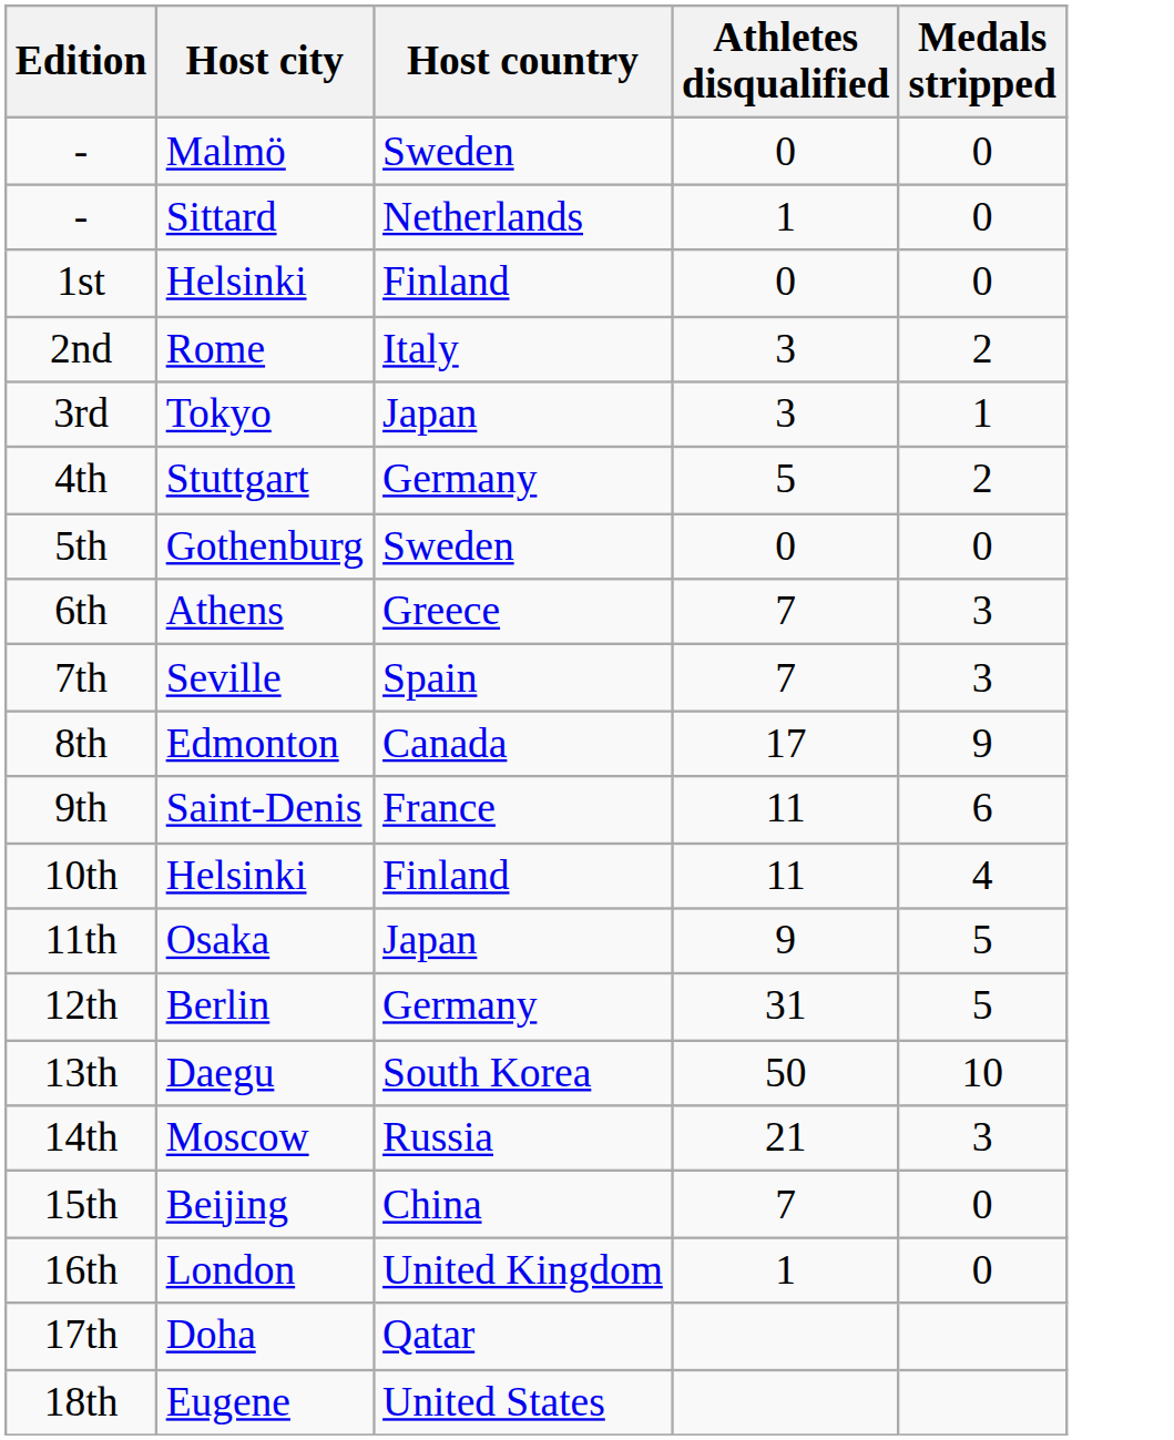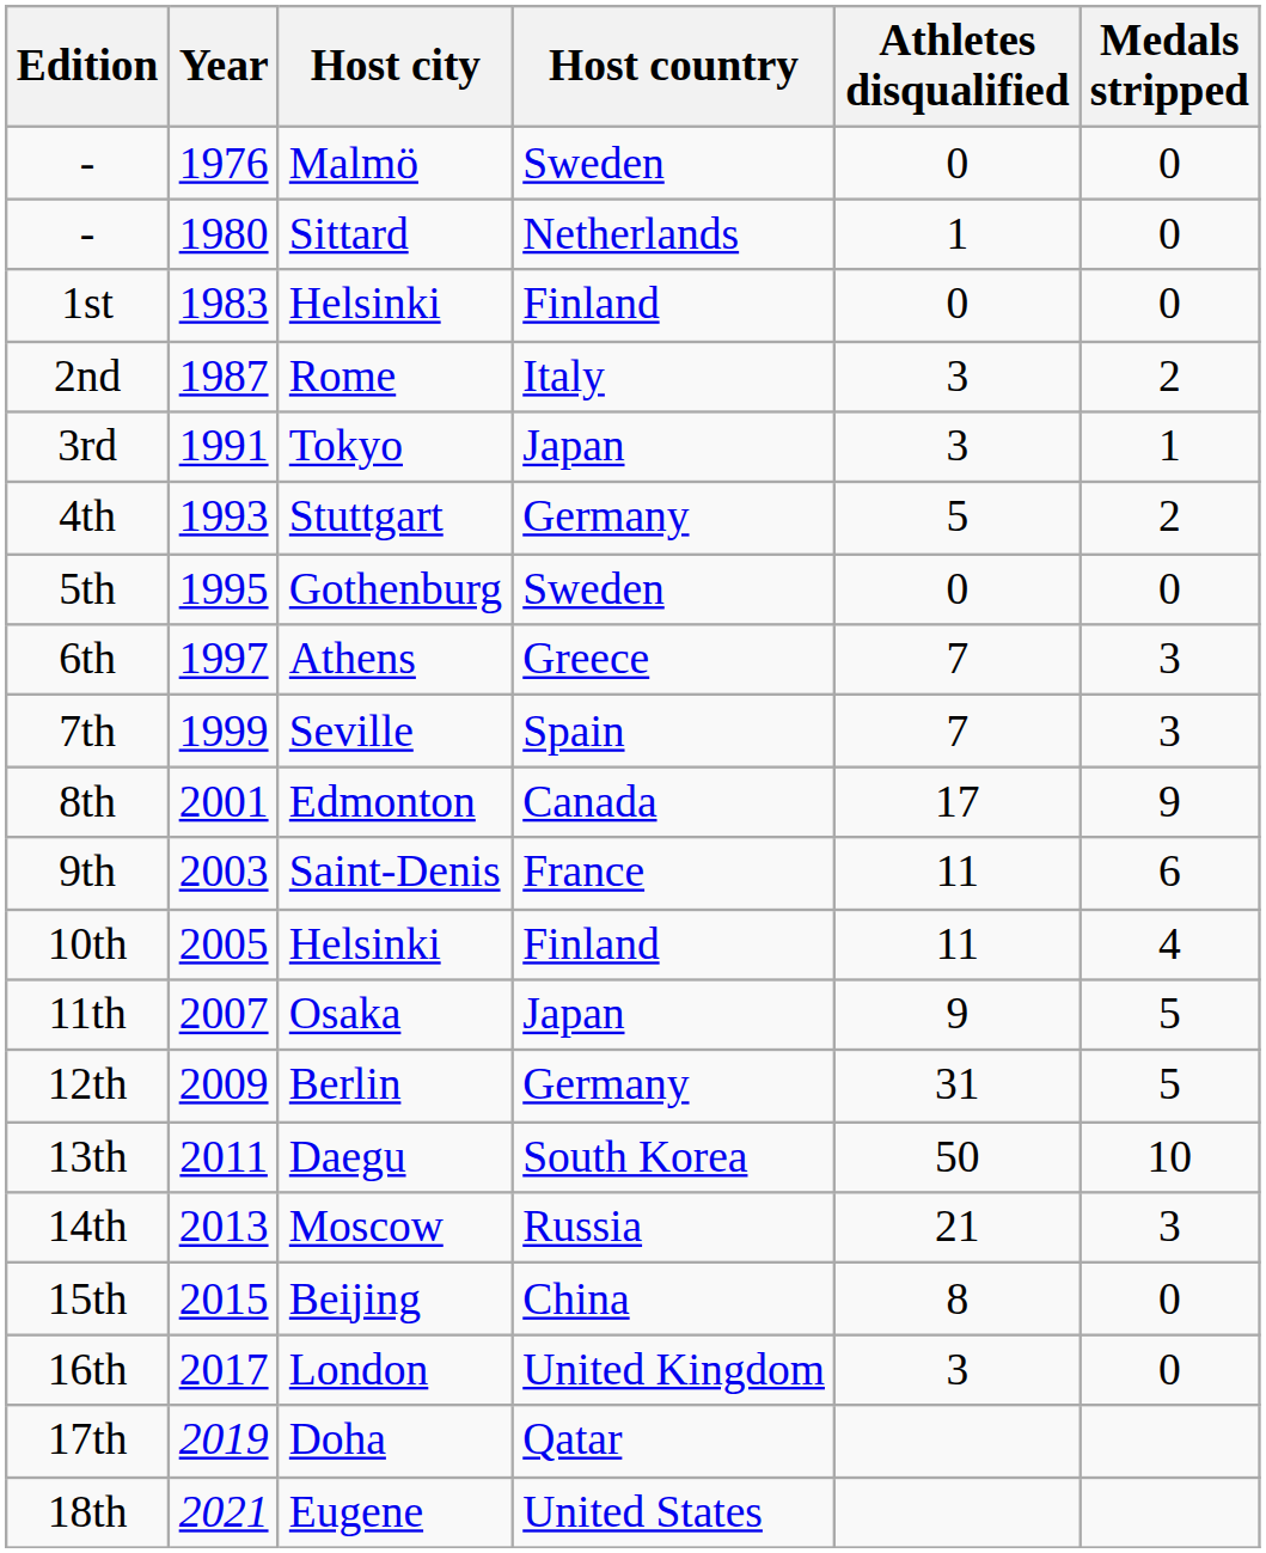 <table class="wikitable sortable" style="text-align:center;">
 <tr>
 <th>Edition</th>
+<th>Year</th>
 <th>Host city</th>
 <th>Host country</th>
 <th>Athletes<br>disqualified</th>
 <th>Medals<br>stripped</th>
 </tr>
 <tr>
 <td>-</td>
+<td><a href='#'>1976</a></td>
 <td align=left><a href='#'>Malmö</a></td>
 <td align=left><a href='#'>Sweden</a></td>
 <td>0</td>
 <td>0</td>
 </tr>
 <tr>
 <td>-</td>
+<td><a href='#'>1980</a></td>
 <td align=left><a href='#'>Sittard</a></td>
 <td align=left><a href='#'>Netherlands</a></td>
 <td>1</td>
 <td>0</td>
 </tr>
 <tr>
 <td>1st</td>
+<td><a href='#'>1983</a></td>
 <td align=left><a href='#'>Helsinki</a></td>
 <td align=left><a href='#'>Finland</a></td>
 <td>0</td>
 <td>0</td>
 </tr>
 <tr>
 <td>2nd</td>
+<td><a href='#'>1987</a></td>
 <td align=left><a href='#'>Rome</a></td>
 <td align=left><a href='#'>Italy</a></td>
 <td>3</td>
 <td>2</td>
 </tr>
 <tr>
 <td>3rd</td>
+<td><a href='#'>1991</a></td>
 <td align=left><a href='#'>Tokyo</a></td>
 <td align=left><a href='#'>Japan</a></td>
 <td>3</td>
 <td>1</td>
 </tr>
 <tr>
 <td>4th</td>
+<td><a href='#'>1993</a></td>
 <td align=left><a href='#'>Stuttgart</a></td>
 <td align=left><a href='#'>Germany</a></td>
 <td>5</td>
 <td>2</td>
 </tr>
 <tr>
 <td>5th</td>
+<td><a href='#'>1995</a></td>
 <td align=left><a href='#'>Gothenburg</a></td>
 <td align=left><a href='#'>Sweden</a></td>
 <td>0</td>
 <td>0</td>
 </tr>
 <tr>
 <td>6th</td>
+<td><a href='#'>1997</a></td>
 <td align=left><a href='#'>Athens</a></td>
 <td align=left><a href='#'>Greece</a></td>
 <td>7</td>
 <td>3</td>
 </tr>
 <tr>
 <td>7th</td>
+<td><a href='#'>1999</a></td>
 <td align=left><a href='#'>Seville</a></td>
 <td align=left><a href='#'>Spain</a></td>
 <td>7</td>
 <td>3</td>
 </tr>
 <tr>
 <td>8th</td>
+<td><a href='#'>2001</a></td>
 <td align=left><a href='#'>Edmonton</a></td>
 <td align=left><a href='#'>Canada</a></td>
 <td>17</td>
 <td>9</td>
 </tr>
 <tr>
 <td>9th</td>
+<td><a href='#'>2003</a></td>
 <td align=left><a href='#'>Saint-Denis</a></td>
 <td align=left><a href='#'>France</a></td>
 <td>11</td>
 <td>6</td>
 </tr>
 <tr>
 <td>10th</td>
+<td><a href='#'>2005</a></td>
 <td align=left><a href='#'>Helsinki</a></td>
 <td align=left><a href='#'>Finland</a></td>
 <td>11</td>
 <td>4</td>
 </tr>
 <tr>
 <td>11th</td>
+<td><a href='#'>2007</a></td>
 <td align=left><a href='#'>Osaka</a></td>
 <td align=left><a href='#'>Japan</a></td>
 <td>9</td>
 <td>5</td>
 </tr>
 <tr>
 <td>12th</td>
+<td><a href='#'>2009</a></td>
 <td align=left><a href='#'>Berlin</a></td>
 <td align=left><a href='#'>Germany</a></td>
 <td>31</td>
 <td>5</td>
 </tr>
 <tr>
 <td>13th</td>
+<td><a href='#'>2011</a></td>
 <td align=left><a href='#'>Daegu</a></td>
 <td align=left><a href='#'>South Korea</a></td>
 <td>50</td>
 <td>10</td>
 </tr>
 <tr>
 <td>14th</td>
+<td><a href='#'>2013</a></td>
 <td align=left><a href='#'>Moscow</a></td>
 <td align=left><a href='#'>Russia</a></td>
 <td>21</td>
 <td>3</td>
 </tr>
 <tr>
 <td>15th</td>
+<td><a href='#'>2015</a></td>
 <td align=left><a href='#'>Beijing</a></td>
 <td align=left><a href='#'>China</a></td>
-<td>7</td>
+<td>8</td>
 <td>0</td>
 </tr>
 <tr>
 <td>16th</td>
+<td><a href='#'>2017</a></td>
 <td align=left><a href='#'>London</a></td>
 <td align=left><a href='#'>United Kingdom</a></td>
-<td>1</td>
+<td>3</td>
 <td>0</td>
 </tr>
 <tr>
 <td>17th</td>
+<td><em><a href='#'>2019</a></em></td>
 <td align=left><a href='#'>Doha</a></td>
 <td align=left><a href='#'>Qatar</a></td>
 <td></td>
 <td></td>
 </tr>
 <tr>
 <td>18th</td>
+<td><em><a href='#'>2021</a></em></td>
 <td align=left><a href='#'>Eugene</a></td>
 <td align=left><a href='#'>United States</a></td>
 <td></td>
 <td></td>
 </tr>
 </table>
